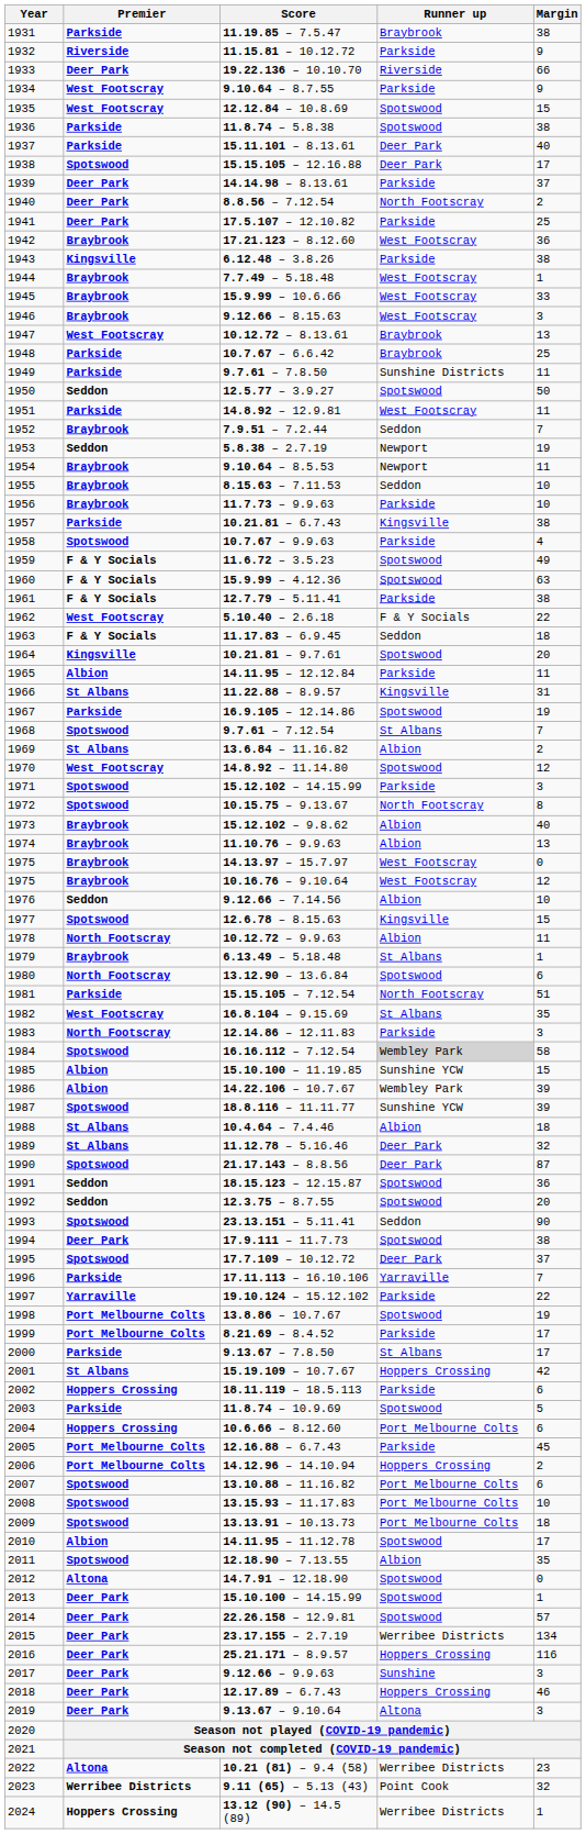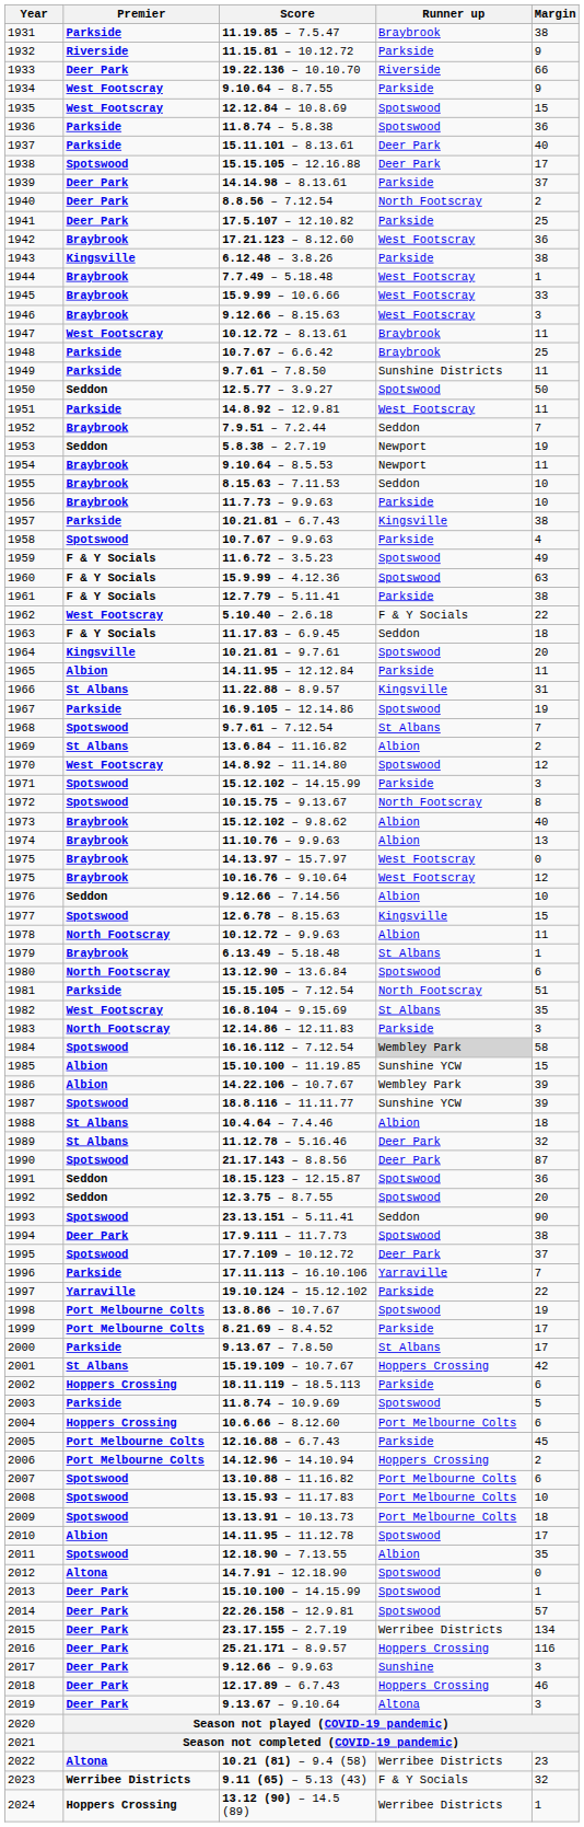 <table class="wikitable sortable">
 <tr>
 <th width=60px>Year</th>
 <th width=170px>Premier</th>
 <th width=170px>Score</th>
 <th width=170px>Runner up</th>
 <th>Margin</th>
 </tr>
 <tr>
 <td>1931</td>
 <td><a href='#'><strong>Parkside</strong></a></td>
 <td><strong>11.19.85</strong> – 7.5.47</td>
 <td><a href='#'>Braybrook</a></td>
 <td>38</td>
 </tr>
 <tr>
 <td>1932</td>
 <td><strong><a href='#'>Riverside</a></strong></td>
 <td><strong>11.15.81</strong> – 10.12.72</td>
 <td><a href='#'>Parkside</a></td>
 <td>9</td>
 </tr>
 <tr>
 <td>1933</td>
 <td><a href='#'><strong>Deer Park</strong></a></td>
 <td><strong>19.22.136</strong> – 10.10.70</td>
 <td><a href='#'>Riverside</a></td>
 <td>66</td>
 </tr>
 <tr>
 <td>1934</td>
 <td><a href='#'><strong>West Footscray</strong></a></td>
 <td><strong>9.10.64</strong> – 8.7.55</td>
 <td><a href='#'>Parkside</a></td>
 <td>9</td>
 </tr>
 <tr>
 <td>1935</td>
 <td><a href='#'><strong>West Footscray</strong></a></td>
 <td><strong>12.12.84</strong> – 10.8.69</td>
 <td><a href='#'>Spotswood</a></td>
 <td>15</td>
 </tr>
 <tr>
 <td>1936</td>
 <td><a href='#'><strong>Parkside</strong></a></td>
 <td><strong>11.8.74</strong> – 5.8.38</td>
 <td><a href='#'>Spotswood</a></td>
-<td>38</td>
+<td>36</td>
 </tr>
 <tr>
 <td>1937</td>
 <td><a href='#'><strong>Parkside</strong></a></td>
 <td><strong>15.11.101</strong> – 8.13.61</td>
 <td><a href='#'>Deer Park</a></td>
 <td>40</td>
 </tr>
 <tr>
 <td>1938</td>
 <td><a href='#'><strong>Spotswood</strong></a></td>
 <td><strong>15.15.105</strong> – 12.16.88</td>
 <td><a href='#'>Deer Park</a></td>
 <td>17</td>
 </tr>
 <tr>
 <td>1939</td>
 <td><a href='#'><strong>Deer Park</strong></a></td>
 <td><strong>14.14.98</strong> – 8.13.61</td>
 <td><a href='#'>Parkside</a></td>
 <td>37</td>
 </tr>
 <tr>
 <td>1940</td>
 <td><a href='#'><strong>Deer Park</strong></a></td>
 <td><strong>8.8.56</strong> – 7.12.54</td>
 <td><a href='#'>North Footscray</a></td>
 <td>2</td>
 </tr>
 <tr>
 <td>1941</td>
 <td><a href='#'><strong>Deer Park</strong></a></td>
 <td><strong>17.5.107</strong> – 12.10.82</td>
 <td><a href='#'>Parkside</a></td>
 <td>25</td>
 </tr>
 <tr>
 <td>1942</td>
 <td><a href='#'><strong>Braybrook</strong></a></td>
 <td><strong>17.21.123</strong> – 8.12.60</td>
 <td><a href='#'>West Footscray</a></td>
 <td>36</td>
 </tr>
 <tr>
 <td>1943</td>
 <td><a href='#'><strong>Kingsville</strong></a></td>
 <td><strong>6.12.48</strong> – 3.8.26</td>
 <td><a href='#'>Parkside</a></td>
 <td>38</td>
 </tr>
 <tr>
 <td>1944</td>
 <td><a href='#'><strong>Braybrook</strong></a></td>
 <td><strong>7.7.49</strong> – 5.18.48</td>
 <td><a href='#'>West Footscray</a></td>
 <td>1</td>
 </tr>
 <tr>
 <td>1945</td>
 <td><a href='#'><strong>Braybrook</strong></a></td>
 <td><strong>15.9.99</strong> – 10.6.66</td>
 <td><a href='#'>West Footscray</a></td>
 <td>33</td>
 </tr>
 <tr>
 <td>1946</td>
 <td><a href='#'><strong>Braybrook</strong></a></td>
 <td><strong>9.12.66</strong> – 8.15.63</td>
 <td><a href='#'>West Footscray</a></td>
 <td>3</td>
 </tr>
 <tr>
 <td>1947</td>
 <td><a href='#'><strong>West Footscray</strong></a></td>
 <td><strong>10.12.72</strong> – 8.13.61</td>
 <td><a href='#'>Braybrook</a></td>
-<td>13</td>
+<td>11</td>
 </tr>
 <tr>
 <td>1948</td>
 <td><a href='#'><strong>Parkside</strong></a></td>
 <td><strong>10.7.67</strong> – 6.6.42</td>
 <td><a href='#'>Braybrook</a></td>
 <td>25</td>
 </tr>
 <tr>
 <td>1949</td>
 <td><a href='#'><strong>Parkside</strong></a></td>
 <td><strong>9.7.61</strong> – 7.8.50</td>
 <td>Sunshine Districts</td>
 <td>11</td>
 </tr>
 <tr>
 <td>1950</td>
 <td><strong>Seddon</strong></td>
 <td><strong>12.5.77</strong> – 3.9.27</td>
 <td><a href='#'>Spotswood</a></td>
 <td>50</td>
 </tr>
 <tr>
 <td>1951</td>
 <td><a href='#'><strong>Parkside</strong></a></td>
 <td><strong>14.8.92</strong> – 12.9.81</td>
 <td><a href='#'>West Footscray</a></td>
 <td>11</td>
 </tr>
 <tr>
 <td>1952</td>
 <td><a href='#'><strong>Braybrook</strong></a></td>
 <td><strong>7.9.51</strong> – 7.2.44</td>
 <td>Seddon</td>
 <td>7</td>
 </tr>
 <tr>
 <td>1953</td>
 <td><strong>Seddon</strong></td>
 <td><strong>5.8.38</strong> – 2.7.19</td>
 <td>Newport</td>
 <td>19</td>
 </tr>
 <tr>
 <td>1954</td>
 <td><a href='#'><strong>Braybrook</strong></a></td>
 <td><strong>9.10.64</strong> – 8.5.53</td>
 <td>Newport</td>
 <td>11</td>
 </tr>
 <tr>
 <td>1955</td>
 <td><a href='#'><strong>Braybrook</strong></a></td>
 <td><strong>8.15.63</strong> – 7.11.53</td>
 <td>Seddon</td>
 <td>10</td>
 </tr>
 <tr>
 <td>1956</td>
 <td><a href='#'><strong>Braybrook</strong></a></td>
 <td><strong>11.7.73</strong> – 9.9.63</td>
 <td><a href='#'>Parkside</a></td>
 <td>10</td>
 </tr>
 <tr>
 <td>1957</td>
 <td><a href='#'><strong>Parkside</strong></a></td>
 <td><strong>10.21.81</strong> – 6.7.43</td>
 <td><a href='#'>Kingsville</a></td>
 <td>38</td>
 </tr>
 <tr>
 <td>1958</td>
 <td><a href='#'><strong>Spotswood</strong></a></td>
 <td><strong>10.7.67</strong> – 9.9.63</td>
 <td><a href='#'>Parkside</a></td>
 <td>4</td>
 </tr>
 <tr>
 <td>1959</td>
 <td><strong>F & Y Socials</strong></td>
 <td><strong>11.6.72</strong> – 3.5.23</td>
 <td><a href='#'>Spotswood</a></td>
 <td>49</td>
 </tr>
 <tr>
 <td>1960</td>
 <td><strong>F & Y Socials</strong></td>
 <td><strong>15.9.99</strong> – 4.12.36</td>
 <td><a href='#'>Spotswood</a></td>
 <td>63</td>
 </tr>
 <tr>
 <td>1961</td>
 <td><strong>F & Y Socials</strong></td>
 <td><strong>12.7.79</strong> – 5.11.41</td>
 <td><a href='#'>Parkside</a></td>
 <td>38</td>
 </tr>
 <tr>
 <td>1962</td>
 <td><a href='#'><strong>West Footscray</strong></a></td>
 <td><strong>5.10.40</strong> – 2.6.18</td>
 <td>F & Y Socials</td>
 <td>22</td>
 </tr>
 <tr>
 <td>1963</td>
 <td><strong>F & Y Socials</strong></td>
 <td><strong>11.17.83</strong> – 6.9.45</td>
 <td>Seddon</td>
 <td>18</td>
 </tr>
 <tr>
 <td>1964</td>
 <td><a href='#'><strong>Kingsville</strong></a></td>
 <td><strong>10.21.81</strong> – 9.7.61</td>
 <td><a href='#'>Spotswood</a></td>
 <td>20</td>
 </tr>
 <tr>
 <td>1965</td>
 <td><a href='#'><strong>Albion</strong></a></td>
 <td><strong>14.11.95</strong> – 12.12.84</td>
 <td><a href='#'>Parkside</a></td>
 <td>11</td>
 </tr>
 <tr>
 <td>1966</td>
 <td><a href='#'><strong>St Albans</strong></a></td>
 <td><strong>11.22.88</strong> – 8.9.57</td>
 <td><a href='#'>Kingsville</a></td>
 <td>31</td>
 </tr>
 <tr>
 <td>1967</td>
 <td><a href='#'><strong>Parkside</strong></a></td>
 <td><strong>16.9.105</strong> – 12.14.86</td>
 <td><a href='#'>Spotswood</a></td>
 <td>19</td>
 </tr>
 <tr>
 <td>1968</td>
 <td><a href='#'><strong>Spotswood</strong></a></td>
 <td><strong>9.7.61</strong> – 7.12.54</td>
 <td><a href='#'>St Albans</a></td>
 <td>7</td>
 </tr>
 <tr>
 <td>1969</td>
 <td><a href='#'><strong>St Albans</strong></a></td>
 <td><strong>13.6.84</strong> – 11.16.82</td>
 <td><a href='#'>Albion</a></td>
 <td>2</td>
 </tr>
 <tr>
 <td>1970</td>
 <td><a href='#'><strong>West Footscray</strong></a></td>
 <td><strong>14.8.92</strong> – 11.14.80</td>
 <td><a href='#'>Spotswood</a></td>
 <td>12</td>
 </tr>
 <tr>
 <td>1971</td>
 <td><a href='#'><strong>Spotswood</strong></a></td>
 <td><strong>15.12.102</strong> – 14.15.99</td>
 <td><a href='#'>Parkside</a></td>
 <td>3</td>
 </tr>
 <tr>
 <td>1972</td>
 <td><a href='#'><strong>Spotswood</strong></a></td>
 <td><strong>10.15.75</strong> – 9.13.67</td>
 <td><a href='#'>North Footscray</a></td>
 <td>8</td>
 </tr>
 <tr>
 <td>1973</td>
 <td><a href='#'><strong>Braybrook</strong></a></td>
 <td><strong>15.12.102</strong> – 9.8.62</td>
 <td><a href='#'>Albion</a></td>
 <td>40</td>
 </tr>
 <tr>
 <td>1974</td>
 <td><a href='#'><strong>Braybrook</strong></a></td>
 <td><strong>11.10.76</strong> – 9.9.63</td>
 <td><a href='#'>Albion</a></td>
 <td>13</td>
 </tr>
 <tr>
 <td>1975</td>
 <td><a href='#'><strong>Braybrook</strong></a></td>
 <td><strong>14.13.97</strong> – 15.7.97</td>
 <td><a href='#'>West Footscray</a></td>
 <td>0</td>
 </tr>
 <tr>
 <td>1975</td>
 <td><a href='#'><strong>Braybrook</strong></a></td>
 <td><strong>10.16.76</strong> – 9.10.64</td>
 <td><a href='#'>West Footscray</a></td>
 <td>12</td>
 </tr>
 <tr>
 <td>1976</td>
 <td><strong>Seddon</strong></td>
 <td><strong>9.12.66</strong> – 7.14.56</td>
 <td><a href='#'>Albion</a></td>
 <td>10</td>
 </tr>
 <tr>
 <td>1977</td>
 <td><a href='#'><strong>Spotswood</strong></a></td>
 <td><strong>12.6.78</strong> – 8.15.63</td>
 <td><a href='#'>Kingsville</a></td>
 <td>15</td>
 </tr>
 <tr>
 <td>1978</td>
 <td><a href='#'><strong>North Footscray</strong></a></td>
 <td><strong>10.12.72</strong> – 9.9.63</td>
 <td><a href='#'>Albion</a></td>
 <td>11</td>
 </tr>
 <tr>
 <td>1979</td>
 <td><a href='#'><strong>Braybrook</strong></a></td>
 <td><strong>6.13.49</strong> – 5.18.48</td>
 <td><a href='#'>St Albans</a></td>
 <td>1</td>
 </tr>
 <tr>
 <td>1980</td>
 <td><a href='#'><strong>North Footscray</strong></a></td>
 <td><strong>13.12.90</strong> – 13.6.84</td>
 <td><a href='#'>Spotswood</a></td>
 <td>6</td>
 </tr>
 <tr>
 <td>1981</td>
 <td><a href='#'><strong>Parkside</strong></a></td>
 <td><strong>15.15.105</strong> – 7.12.54</td>
 <td><a href='#'>North Footscray</a></td>
 <td>51</td>
 </tr>
 <tr>
 <td>1982</td>
 <td><a href='#'><strong>West Footscray</strong></a></td>
 <td><strong>16.8.104</strong> – 9.15.69</td>
 <td><a href='#'>St Albans</a></td>
 <td>35</td>
 </tr>
 <tr>
 <td>1983</td>
 <td><a href='#'><strong>North Footscray</strong></a></td>
 <td><strong>12.14.86</strong> – 12.11.83</td>
 <td><a href='#'>Parkside</a></td>
 <td>3</td>
 </tr>
 <tr>
 <td>1984</td>
 <td><a href='#'><strong>Spotswood</strong></a></td>
 <td><strong>16.16.112</strong> – 7.12.54</td>
 <td style="background: lightgrey;">Wembley Park</td>
 <td>58</td>
 </tr>
 <tr>
 <td>1985</td>
 <td><a href='#'><strong>Albion</strong></a></td>
 <td><strong>15.10.100</strong> – 11.19.85</td>
 <td>Sunshine YCW</td>
 <td>15</td>
 </tr>
 <tr>
 <td>1986</td>
 <td><a href='#'><strong>Albion</strong></a></td>
 <td><strong>14.22.106</strong> – 10.7.67</td>
 <td>Wembley Park</td>
 <td>39</td>
 </tr>
 <tr>
 <td>1987</td>
 <td><a href='#'><strong>Spotswood</strong></a></td>
 <td><strong>18.8.116</strong> – 11.11.77</td>
 <td>Sunshine YCW</td>
 <td>39</td>
 </tr>
 <tr>
 <td>1988</td>
 <td><a href='#'><strong>St Albans</strong></a></td>
 <td><strong>10.4.64</strong> – 7.4.46</td>
 <td><a href='#'>Albion</a></td>
 <td>18</td>
 </tr>
 <tr>
 <td>1989</td>
 <td><a href='#'><strong>St Albans</strong></a></td>
 <td><strong>11.12.78</strong> – 5.16.46</td>
 <td><a href='#'>Deer Park</a></td>
 <td>32</td>
 </tr>
 <tr>
 <td>1990</td>
 <td><a href='#'><strong>Spotswood</strong></a></td>
 <td><strong>21.17.143</strong> – 8.8.56</td>
 <td><a href='#'>Deer Park</a></td>
 <td>87</td>
 </tr>
 <tr>
 <td>1991</td>
 <td><strong>Seddon</strong></td>
 <td><strong>18.15.123</strong> – 12.15.87</td>
 <td><a href='#'>Spotswood</a></td>
 <td>36</td>
 </tr>
 <tr>
 <td>1992</td>
 <td><strong>Seddon</strong></td>
 <td><strong>12.3.75</strong> – 8.7.55</td>
 <td><a href='#'>Spotswood</a></td>
 <td>20</td>
 </tr>
 <tr>
 <td>1993</td>
 <td><a href='#'><strong>Spotswood</strong></a></td>
 <td><strong>23.13.151</strong> – 5.11.41</td>
 <td>Seddon</td>
 <td>90</td>
 </tr>
 <tr>
 <td>1994</td>
 <td><a href='#'><strong>Deer Park</strong></a></td>
 <td><strong>17.9.111</strong> – 11.7.73</td>
 <td><a href='#'>Spotswood</a></td>
 <td>38</td>
 </tr>
 <tr>
 <td>1995</td>
 <td><a href='#'><strong>Spotswood</strong></a></td>
 <td><strong>17.7.109</strong> – 10.12.72</td>
 <td><a href='#'>Deer Park</a></td>
 <td>37</td>
 </tr>
 <tr>
 <td>1996</td>
 <td><a href='#'><strong>Parkside</strong></a></td>
 <td><strong>17.11.113</strong> – 16.10.106</td>
 <td><a href='#'>Yarraville</a></td>
 <td>7</td>
 </tr>
 <tr>
 <td>1997</td>
 <td><a href='#'><strong>Yarraville</strong></a></td>
 <td><strong>19.10.124</strong> – 15.12.102</td>
 <td><a href='#'>Parkside</a></td>
 <td>22</td>
 </tr>
 <tr>
 <td>1998</td>
 <td><a href='#'><strong>Port Melbourne Colts</strong></a></td>
 <td><strong>13.8.86</strong> – 10.7.67</td>
 <td><a href='#'>Spotswood</a></td>
 <td>19</td>
 </tr>
 <tr>
 <td>1999</td>
 <td><a href='#'><strong>Port Melbourne Colts</strong></a></td>
 <td><strong>8.21.69</strong> – 8.4.52</td>
 <td><a href='#'>Parkside</a></td>
 <td>17</td>
 </tr>
 <tr>
 <td>2000</td>
 <td><a href='#'><strong>Parkside</strong></a></td>
 <td><strong>9.13.67</strong> – 7.8.50</td>
 <td><a href='#'>St Albans</a></td>
 <td>17</td>
 </tr>
 <tr>
 <td>2001</td>
 <td><a href='#'><strong>St Albans</strong></a></td>
 <td><strong>15.19.109</strong> – 10.7.67</td>
 <td><a href='#'>Hoppers Crossing</a></td>
 <td>42</td>
 </tr>
 <tr>
 <td>2002</td>
 <td><a href='#'><strong>Hoppers Crossing</strong></a></td>
 <td><strong>18.11.119</strong> – 18.5.113</td>
 <td><a href='#'>Parkside</a></td>
 <td>6</td>
 </tr>
 <tr>
 <td>2003</td>
 <td><a href='#'><strong>Parkside</strong></a></td>
 <td><strong>11.8.74</strong> – 10.9.69</td>
 <td><a href='#'>Spotswood</a></td>
 <td>5</td>
 </tr>
 <tr>
 <td>2004</td>
 <td><a href='#'><strong>Hoppers Crossing</strong></a></td>
 <td><strong>10.6.66</strong> – 8.12.60</td>
 <td><a href='#'>Port Melbourne Colts</a></td>
 <td>6</td>
 </tr>
 <tr>
 <td>2005</td>
 <td><a href='#'><strong>Port Melbourne Colts</strong></a></td>
 <td><strong>12.16.88</strong> – 6.7.43</td>
 <td><a href='#'>Parkside</a></td>
 <td>45</td>
 </tr>
 <tr>
 <td>2006</td>
 <td><a href='#'><strong>Port Melbourne Colts</strong></a></td>
 <td><strong>14.12.96</strong> – 14.10.94</td>
 <td><a href='#'>Hoppers Crossing</a></td>
 <td>2</td>
 </tr>
 <tr>
 <td>2007</td>
 <td><a href='#'><strong>Spotswood</strong></a></td>
 <td><strong>13.10.88</strong> – 11.16.82</td>
 <td><a href='#'>Port Melbourne Colts</a></td>
 <td>6</td>
 </tr>
 <tr>
 <td>2008</td>
 <td><a href='#'><strong>Spotswood</strong></a></td>
 <td><strong>13.15.93</strong> – 11.17.83</td>
 <td><a href='#'>Port Melbourne Colts</a></td>
 <td>10</td>
 </tr>
 <tr>
 <td>2009</td>
 <td><a href='#'><strong>Spotswood</strong></a></td>
 <td><strong>13.13.91</strong> – 10.13.73</td>
 <td><a href='#'>Port Melbourne Colts</a></td>
 <td>18</td>
 </tr>
 <tr>
 <td>2010</td>
 <td><a href='#'><strong>Albion</strong></a></td>
 <td><strong>14.11.95</strong> – 11.12.78</td>
 <td><a href='#'>Spotswood</a></td>
 <td>17</td>
 </tr>
 <tr>
 <td>2011</td>
 <td><a href='#'><strong>Spotswood</strong></a></td>
 <td><strong>12.18.90</strong> – 7.13.55</td>
 <td><a href='#'>Albion</a></td>
 <td>35</td>
 </tr>
 <tr>
 <td>2012</td>
 <td><a href='#'><strong>Altona</strong></a></td>
 <td><strong>14.7.91</strong> – 12.18.90</td>
 <td><a href='#'>Spotswood</a></td>
 <td>0</td>
 </tr>
 <tr>
 <td>2013</td>
 <td><a href='#'><strong>Deer Park</strong></a></td>
 <td><strong>15.10.100</strong> – 14.15.99</td>
 <td><a href='#'>Spotswood</a></td>
 <td>1</td>
 </tr>
 <tr>
 <td>2014</td>
 <td><a href='#'><strong>Deer Park</strong></a></td>
 <td><strong>22.26.158</strong> – 12.9.81</td>
 <td><a href='#'>Spotswood</a></td>
 <td>57</td>
 </tr>
 <tr>
 <td>2015</td>
 <td><a href='#'><strong>Deer Park</strong></a></td>
 <td><strong>23.17.155</strong> – 2.7.19</td>
 <td>Werribee Districts</td>
 <td>134</td>
 </tr>
 <tr>
 <td>2016</td>
 <td><a href='#'><strong>Deer Park</strong></a></td>
 <td><strong>25.21.171</strong> – 8.9.57</td>
 <td><a href='#'>Hoppers Crossing</a></td>
 <td>116</td>
 </tr>
 <tr>
 <td>2017</td>
 <td><a href='#'><strong>Deer Park</strong></a></td>
 <td><strong>9.12.66</strong> – 9.9.63</td>
 <td><a href='#'>Sunshine</a></td>
 <td>3</td>
 </tr>
 <tr>
 <td>2018</td>
 <td><a href='#'><strong>Deer Park</strong></a></td>
 <td><strong>12.17.89</strong> – 6.7.43</td>
 <td><a href='#'>Hoppers Crossing</a></td>
 <td>46</td>
 </tr>
 <tr>
 <td>2019</td>
 <td><a href='#'><strong>Deer Park</strong></a></td>
 <td><strong>9.13.67</strong> – 9.10.64</td>
 <td><a href='#'>Altona</a></td>
 <td>3</td>
 </tr>
 <tr>
 <td>2020</td>
 <th colspan="4">Season not played (<a href='#'>COVID-19 pandemic</a>)</th>
 </tr>
 <tr>
 <td>2021</td>
 <th colspan="4">Season not completed (<a href='#'>COVID-19 pandemic</a>)</th>
 </tr>
 <tr>
 <td>2022</td>
 <td><a href='#'><strong>Altona</strong></a></td>
 <td><strong>10.21 (81)</strong> – 9.4 (58)</td>
 <td>Werribee Districts</td>
 <td>23</td>
 </tr>
 <tr>
 <td>2023</td>
 <td><strong>Werribee Districts</strong></td>
 <td><strong>9.11 (65)</strong> – 5.13 (43)</td>
-<td>Point Cook</td>
+<td>F & Y Socials</td>
 <td>32</td>
 </tr>
 <tr>
 <td>2024</td>
 <td><strong>Hoppers Crossing</strong></td>
 <td><strong>13.12 (90)</strong> – 14.5 (89)</td>
 <td>Werribee Districts</td>
 <td>1</td>
 </tr>
 </table>
